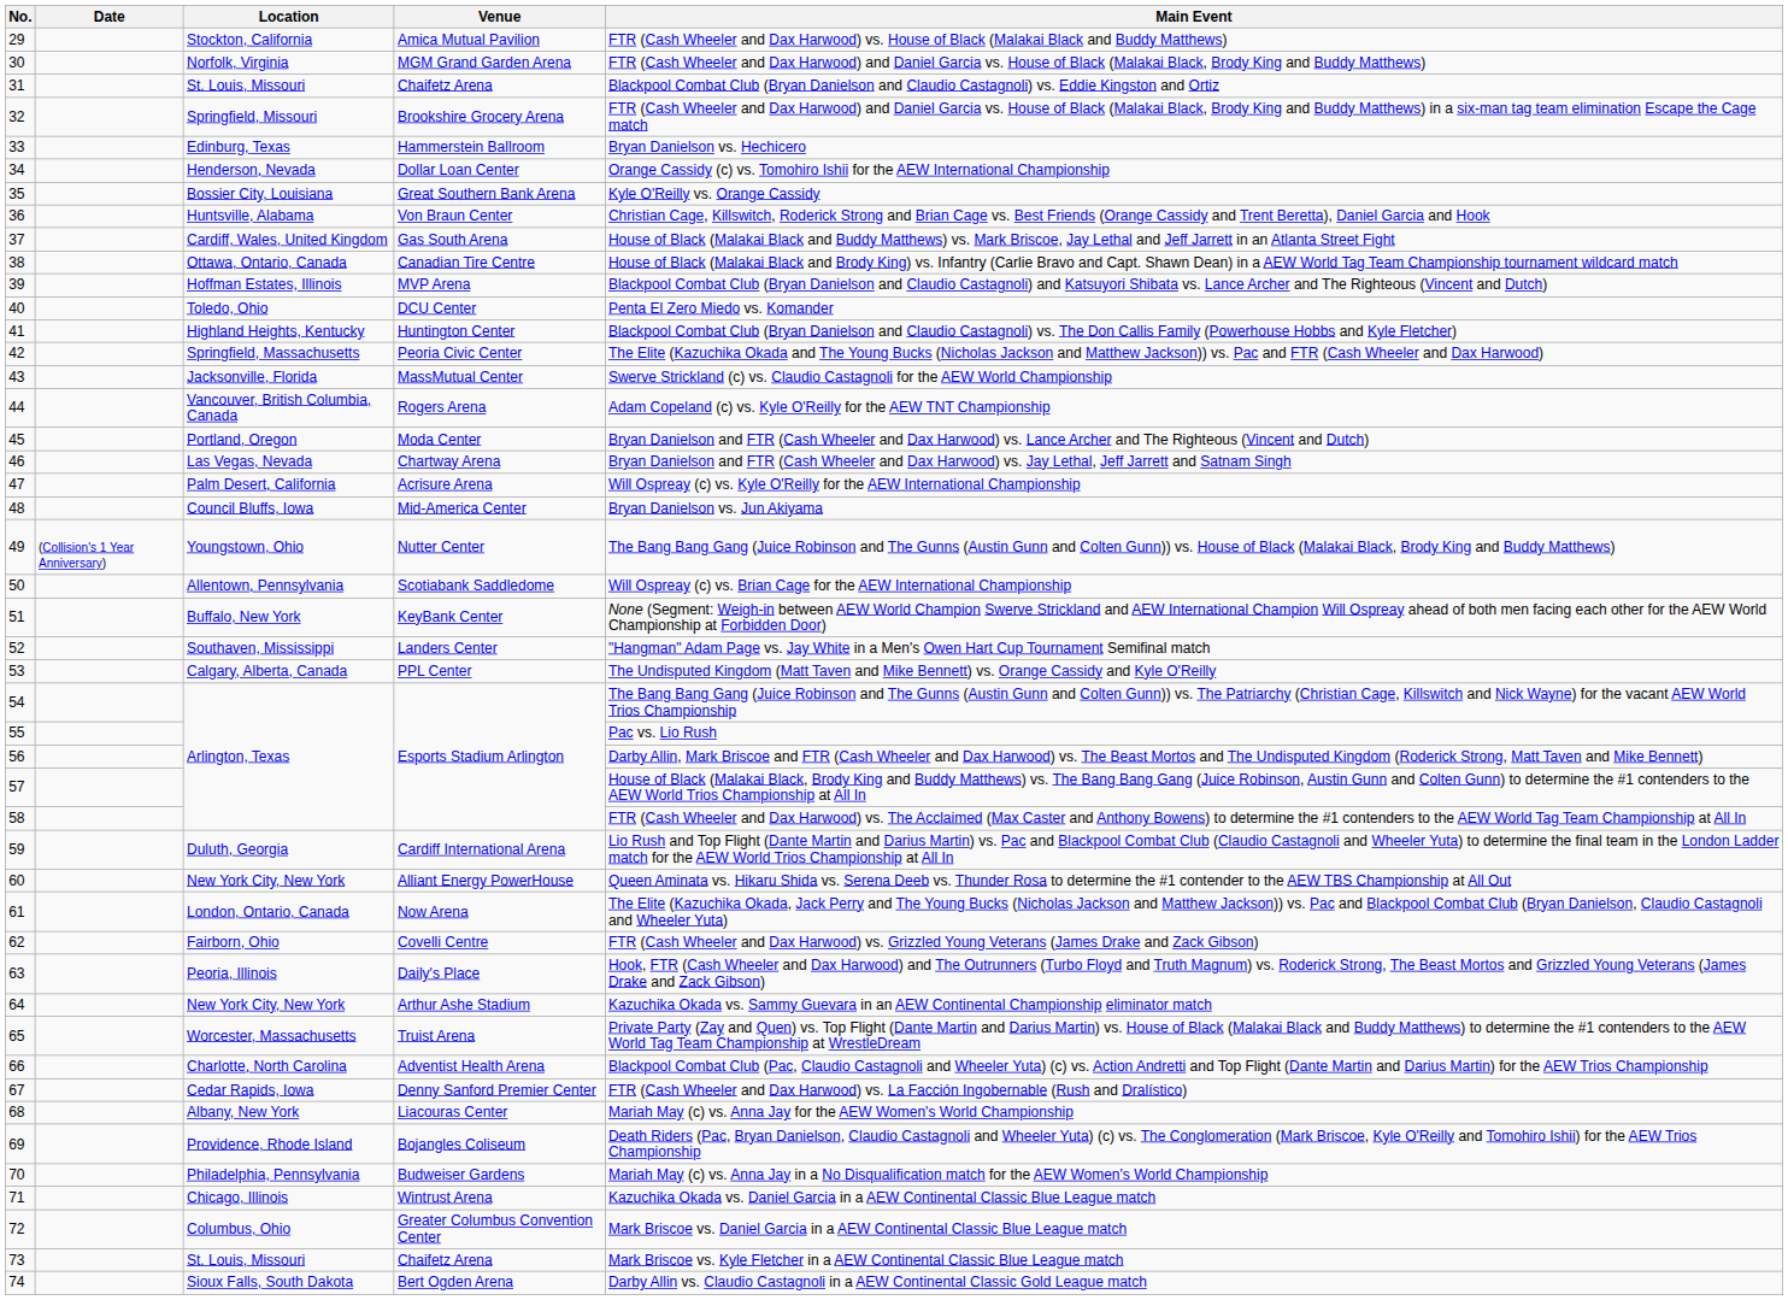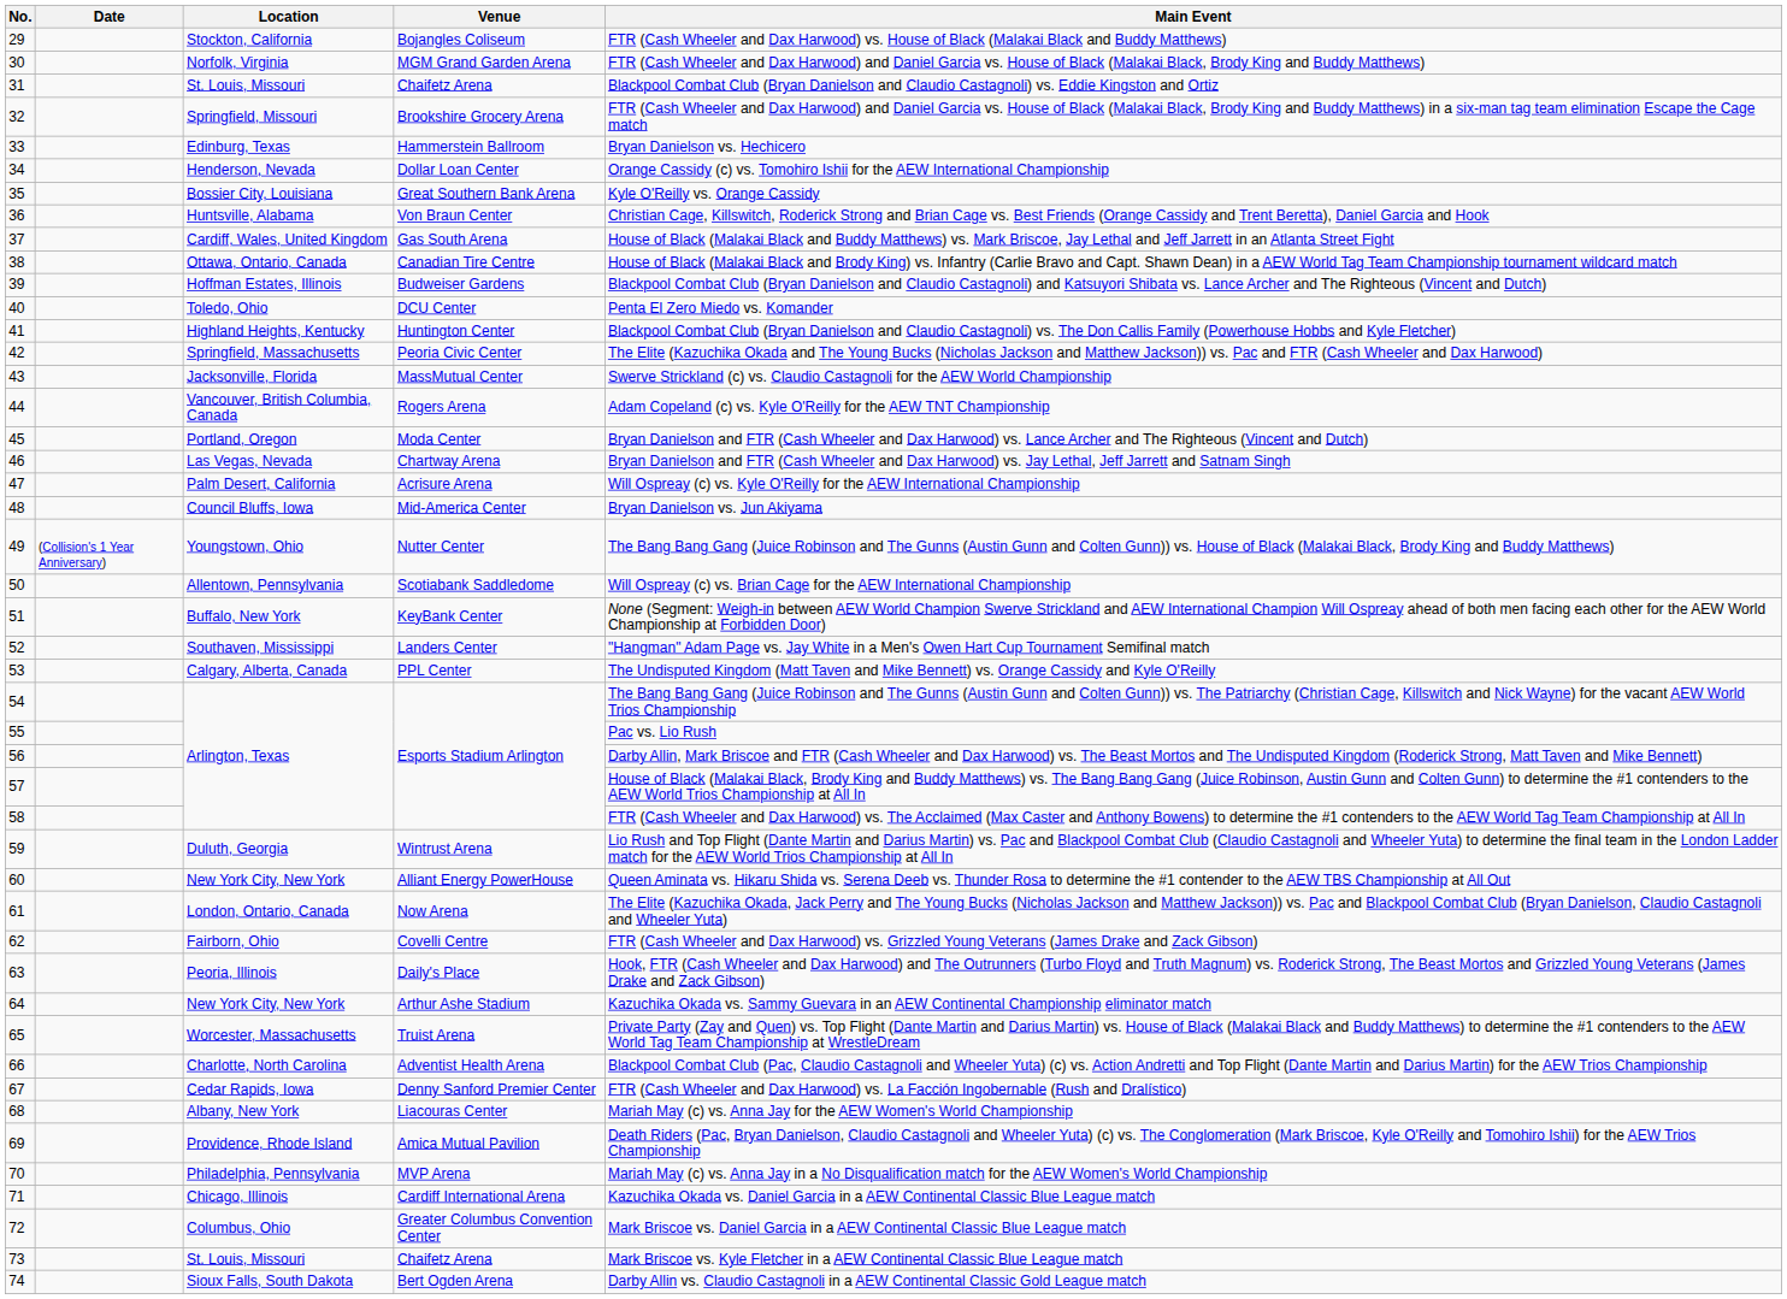 <table class="wikitable sortable">
 <tr>
 <th>No.</th>
 <th>Date</th>
 <th>Location</th>
 <th>Venue</th>
 <th>Main Event</th>
 </tr>
 <tr>
 <td>29</td>
 <td></td>
 <td><a href='#'>Stockton, California</a></td>
-<td><a href='#'>Amica Mutual Pavilion</a></td>
+<td><a href='#'>Bojangles Coliseum</a></td>
 <td><a href='#'>FTR</a> (<a href='#'>Cash Wheeler</a> and <a href='#'>Dax Harwood</a>) vs. <a href='#'>House of Black</a> (<a href='#'>Malakai Black</a> and <a href='#'>Buddy Matthews</a>)</td>
 </tr>
 <tr>
 <td>30</td>
 <td></td>
 <td><a href='#'>Norfolk, Virginia</a></td>
 <td><a href='#'>MGM Grand Garden Arena</a></td>
 <td><a href='#'>FTR</a> (<a href='#'>Cash Wheeler</a> and <a href='#'>Dax Harwood</a>) and <a href='#'>Daniel Garcia</a> vs. <a href='#'>House of Black</a> (<a href='#'>Malakai Black</a>, <a href='#'>Brody King</a> and <a href='#'>Buddy Matthews</a>)</td>
 </tr>
 <tr>
 <td>31</td>
 <td></td>
 <td><a href='#'>St. Louis, Missouri</a></td>
 <td><a href='#'>Chaifetz Arena</a></td>
 <td><a href='#'>Blackpool Combat Club</a> (<a href='#'>Bryan Danielson</a> and <a href='#'>Claudio Castagnoli</a>) vs. <a href='#'>Eddie Kingston</a> and <a href='#'>Ortiz</a></td>
 </tr>
 <tr>
 <td>32</td>
 <td></td>
 <td><a href='#'>Springfield, Missouri</a></td>
 <td><a href='#'>Brookshire Grocery Arena</a></td>
 <td><a href='#'>FTR</a> (<a href='#'>Cash Wheeler</a> and <a href='#'>Dax Harwood</a>) and <a href='#'>Daniel Garcia</a> vs. <a href='#'>House of Black</a> (<a href='#'>Malakai Black</a>, <a href='#'>Brody King</a> and <a href='#'>Buddy Matthews</a>) in a <a href='#'>six-man tag team elimination</a> <a href='#'>Escape the Cage match</a></td>
 </tr>
 <tr>
 <td>33</td>
 <td></td>
 <td><a href='#'>Edinburg, Texas</a></td>
 <td><a href='#'>Hammerstein Ballroom</a></td>
 <td><a href='#'>Bryan Danielson</a> vs. <a href='#'>Hechicero</a></td>
 </tr>
 <tr>
 <td>34</td>
 <td></td>
 <td><a href='#'>Henderson, Nevada</a></td>
 <td><a href='#'>Dollar Loan Center</a></td>
 <td><a href='#'>Orange Cassidy</a> (c) vs. <a href='#'>Tomohiro Ishii</a> for the <a href='#'>AEW International Championship</a></td>
 </tr>
 <tr>
 <td>35</td>
 <td></td>
 <td><a href='#'>Bossier City, Louisiana</a></td>
 <td><a href='#'>Great Southern Bank Arena</a></td>
 <td><a href='#'>Kyle O'Reilly</a> vs. <a href='#'>Orange Cassidy</a></td>
 </tr>
 <tr>
 <td>36</td>
 <td></td>
 <td><a href='#'>Huntsville, Alabama</a></td>
 <td><a href='#'>Von Braun Center</a></td>
 <td><a href='#'>Christian Cage</a>, <a href='#'>Killswitch</a>, <a href='#'>Roderick Strong</a> and <a href='#'>Brian Cage</a> vs. <a href='#'>Best Friends</a> (<a href='#'>Orange Cassidy</a> and <a href='#'>Trent Beretta</a>), <a href='#'>Daniel Garcia</a> and <a href='#'>Hook</a></td>
 </tr>
 <tr>
 <td>37</td>
 <td></td>
 <td><a href='#'>Cardiff, Wales, United Kingdom</a></td>
 <td><a href='#'>Gas South Arena</a></td>
 <td><a href='#'>House of Black</a> (<a href='#'>Malakai Black</a> and <a href='#'>Buddy Matthews</a>) vs. <a href='#'>Mark Briscoe</a>, <a href='#'>Jay Lethal</a> and <a href='#'>Jeff Jarrett</a> in an <a href='#'>Atlanta Street Fight</a></td>
 </tr>
 <tr>
 <td>38</td>
 <td></td>
 <td><a href='#'>Ottawa, Ontario, Canada</a></td>
 <td><a href='#'>Canadian Tire Centre</a></td>
 <td><a href='#'>House of Black</a> (<a href='#'>Malakai Black</a> and <a href='#'>Brody King</a>) vs. Infantry (Carlie Bravo and Capt. Shawn Dean) in a <a href='#'>AEW World Tag Team Championship tournament wildcard match</a></td>
 </tr>
 <tr>
 <td>39</td>
 <td></td>
 <td><a href='#'>Hoffman Estates, Illinois</a></td>
-<td><a href='#'>MVP Arena</a></td>
+<td><a href='#'>Budweiser Gardens</a></td>
 <td><a href='#'>Blackpool Combat Club</a> (<a href='#'>Bryan Danielson</a> and <a href='#'>Claudio Castagnoli</a>) and <a href='#'>Katsuyori Shibata</a> vs. <a href='#'>Lance Archer</a> and The Righteous (<a href='#'>Vincent</a> and <a href='#'>Dutch</a>)</td>
 </tr>
 <tr>
 <td>40</td>
 <td></td>
 <td><a href='#'>Toledo, Ohio</a></td>
 <td><a href='#'>DCU Center</a></td>
 <td><a href='#'>Penta El Zero Miedo</a> vs. <a href='#'>Komander</a></td>
 </tr>
 <tr>
 <td>41</td>
 <td></td>
 <td><a href='#'>Highland Heights, Kentucky</a></td>
 <td><a href='#'>Huntington Center</a></td>
 <td><a href='#'>Blackpool Combat Club</a> (<a href='#'>Bryan Danielson</a> and <a href='#'>Claudio Castagnoli</a>) vs. <a href='#'>The Don Callis Family</a> (<a href='#'>Powerhouse Hobbs</a> and <a href='#'>Kyle Fletcher</a>)</td>
 </tr>
 <tr>
 <td>42</td>
 <td></td>
 <td><a href='#'>Springfield, Massachusetts</a></td>
 <td><a href='#'>Peoria Civic Center</a></td>
 <td><a href='#'>The Elite</a> (<a href='#'>Kazuchika Okada</a> and <a href='#'>The Young Bucks</a> (<a href='#'>Nicholas Jackson</a> and <a href='#'>Matthew Jackson</a>)) vs. <a href='#'>Pac</a> and <a href='#'>FTR</a> (<a href='#'>Cash Wheeler</a> and <a href='#'>Dax Harwood</a>)</td>
 </tr>
 <tr>
 <td>43</td>
 <td></td>
 <td><a href='#'>Jacksonville, Florida</a></td>
 <td><a href='#'>MassMutual Center</a></td>
 <td><a href='#'>Swerve Strickland</a> (c) vs. <a href='#'>Claudio Castagnoli</a> for the <a href='#'>AEW World Championship</a></td>
 </tr>
 <tr>
 <td>44</td>
 <td></td>
 <td><a href='#'>Vancouver, British Columbia, Canada</a></td>
 <td><a href='#'>Rogers Arena</a></td>
 <td><a href='#'>Adam Copeland</a> (c) vs. <a href='#'>Kyle O'Reilly</a> for the <a href='#'>AEW TNT Championship</a></td>
 </tr>
 <tr>
 <td>45</td>
 <td></td>
 <td><a href='#'>Portland, Oregon</a></td>
 <td><a href='#'>Moda Center</a></td>
 <td><a href='#'>Bryan Danielson</a> and <a href='#'>FTR</a> (<a href='#'>Cash Wheeler</a> and <a href='#'>Dax Harwood</a>) vs. <a href='#'>Lance Archer</a> and The Righteous (<a href='#'>Vincent</a> and <a href='#'>Dutch</a>)</td>
 </tr>
 <tr>
 <td>46</td>
 <td></td>
 <td><a href='#'>Las Vegas, Nevada</a></td>
 <td><a href='#'>Chartway Arena</a></td>
 <td><a href='#'>Bryan Danielson</a> and <a href='#'>FTR</a> (<a href='#'>Cash Wheeler</a> and <a href='#'>Dax Harwood</a>) vs. <a href='#'>Jay Lethal</a>, <a href='#'>Jeff Jarrett</a> and <a href='#'>Satnam Singh</a></td>
 </tr>
 <tr>
 <td>47</td>
 <td></td>
 <td><a href='#'>Palm Desert, California</a></td>
 <td><a href='#'>Acrisure Arena</a></td>
 <td><a href='#'>Will Ospreay</a> (c) vs. <a href='#'>Kyle O'Reilly</a> for the <a href='#'>AEW International Championship</a></td>
 </tr>
 <tr>
 <td>48</td>
 <td></td>
 <td><a href='#'>Council Bluffs, Iowa</a></td>
 <td><a href='#'>Mid-America Center</a></td>
 <td><a href='#'>Bryan Danielson</a> vs. <a href='#'>Jun Akiyama</a></td>
 </tr>
 <tr>
 <td>49</td>
 <td><br><small>(<a href='#'>Collision's 1 Year Anniversary</a>)</small></td>
 <td><a href='#'>Youngstown, Ohio</a></td>
 <td><a href='#'>Nutter Center</a></td>
 <td><a href='#'>The Bang Bang Gang</a> (<a href='#'>Juice Robinson</a> and <a href='#'>The Gunns</a> (<a href='#'>Austin Gunn</a> and <a href='#'>Colten Gunn</a>)) vs. <a href='#'>House of Black</a> (<a href='#'>Malakai Black</a>, <a href='#'>Brody King</a> and <a href='#'>Buddy Matthews</a>)</td>
 </tr>
 <tr>
 <td>50</td>
 <td></td>
 <td><a href='#'>Allentown, Pennsylvania</a></td>
 <td><a href='#'>Scotiabank Saddledome</a></td>
 <td><a href='#'>Will Ospreay</a> (c) vs. <a href='#'>Brian Cage</a> for the <a href='#'>AEW International Championship</a></td>
 </tr>
 <tr>
 <td>51</td>
 <td></td>
 <td><a href='#'>Buffalo, New York</a></td>
 <td><a href='#'>KeyBank Center</a></td>
 <td><em>None</em> (Segment: <a href='#'>Weigh-in</a> between <a href='#'>AEW World Champion</a> <a href='#'>Swerve Strickland</a> and <a href='#'>AEW International Champion</a> <a href='#'>Will Ospreay</a> ahead of both men facing each other for the AEW World Championship at <a href='#'>Forbidden Door</a>)</td>
 </tr>
 <tr>
 <td>52</td>
 <td></td>
 <td><a href='#'>Southaven, Mississippi</a></td>
 <td><a href='#'>Landers Center</a></td>
 <td><a href='#'>"Hangman" Adam Page</a> vs. <a href='#'>Jay White</a> in a Men's <a href='#'>Owen Hart Cup Tournament</a> Semifinal match</td>
 </tr>
 <tr>
 <td>53</td>
 <td></td>
 <td><a href='#'>Calgary, Alberta, Canada</a></td>
 <td><a href='#'>PPL Center</a></td>
 <td><a href='#'>The Undisputed Kingdom</a> (<a href='#'>Matt Taven</a> and <a href='#'>Mike Bennett</a>) vs. <a href='#'>Orange Cassidy</a> and <a href='#'>Kyle O'Reilly</a></td>
 </tr>
 <tr>
 <td>54</td>
 <td></td>
 <td rowspan="5"><a href='#'>Arlington, Texas</a></td>
 <td rowspan="5"><a href='#'>Esports Stadium Arlington</a></td>
 <td><a href='#'>The Bang Bang Gang</a> (<a href='#'>Juice Robinson</a> and <a href='#'>The Gunns</a> (<a href='#'>Austin Gunn</a> and <a href='#'>Colten Gunn</a>)) vs. <a href='#'>The Patriarchy</a> (<a href='#'>Christian Cage</a>, <a href='#'>Killswitch</a> and <a href='#'>Nick Wayne</a>) for the vacant <a href='#'>AEW World Trios Championship</a></td>
 </tr>
 <tr>
 <td>55</td>
 <td></td>
 <td><a href='#'>Pac</a> vs. <a href='#'>Lio Rush</a></td>
 </tr>
 <tr>
 <td>56</td>
 <td></td>
 <td><a href='#'>Darby Allin</a>, <a href='#'>Mark Briscoe</a> and <a href='#'>FTR</a> (<a href='#'>Cash Wheeler</a> and <a href='#'>Dax Harwood</a>) vs. <a href='#'>The Beast Mortos</a> and <a href='#'>The Undisputed Kingdom</a> (<a href='#'>Roderick Strong</a>, <a href='#'>Matt Taven</a> and <a href='#'>Mike Bennett</a>)</td>
 </tr>
 <tr>
 <td>57</td>
 <td></td>
 <td><a href='#'>House of Black</a> (<a href='#'>Malakai Black</a>, <a href='#'>Brody King</a> and <a href='#'>Buddy Matthews</a>) vs. <a href='#'>The Bang Bang Gang</a> (<a href='#'>Juice Robinson</a>, <a href='#'>Austin Gunn</a> and <a href='#'>Colten Gunn</a>) to determine the #1 contenders to the <a href='#'>AEW World Trios Championship</a> at <a href='#'>All In</a></td>
 </tr>
 <tr>
 <td>58</td>
 <td></td>
 <td><a href='#'>FTR</a> (<a href='#'>Cash Wheeler</a> and <a href='#'>Dax Harwood</a>) vs. <a href='#'>The Acclaimed</a> (<a href='#'>Max Caster</a> and <a href='#'>Anthony Bowens</a>) to determine the #1 contenders to the <a href='#'>AEW World Tag Team Championship</a> at <a href='#'>All In</a></td>
 </tr>
 <tr>
 <td>59</td>
 <td></td>
 <td><a href='#'>Duluth, Georgia</a></td>
-<td><a href='#'>Cardiff International Arena</a></td>
+<td><a href='#'>Wintrust Arena</a></td>
 <td><a href='#'>Lio Rush</a> and Top Flight (<a href='#'>Dante Martin</a> and <a href='#'>Darius Martin</a>) vs. <a href='#'>Pac</a> and <a href='#'>Blackpool Combat Club</a> (<a href='#'>Claudio Castagnoli</a> and <a href='#'>Wheeler Yuta</a>) to determine the final team in the <a href='#'>London Ladder match</a> for the <a href='#'>AEW World Trios Championship</a> at <a href='#'>All In</a></td>
 </tr>
 <tr>
 <td>60</td>
 <td></td>
 <td><a href='#'>New York City, New York</a></td>
 <td><a href='#'>Alliant Energy PowerHouse</a></td>
 <td><a href='#'>Queen Aminata</a> vs. <a href='#'>Hikaru Shida</a> vs. <a href='#'>Serena Deeb</a> vs. <a href='#'>Thunder Rosa</a> to determine the #1 contender to the <a href='#'>AEW TBS Championship</a> at <a href='#'>All Out</a></td>
 </tr>
 <tr>
 <td>61</td>
 <td></td>
 <td><a href='#'>London, Ontario, Canada</a></td>
 <td><a href='#'>Now Arena</a></td>
 <td><a href='#'>The Elite</a> (<a href='#'>Kazuchika Okada</a>, <a href='#'>Jack Perry</a> and <a href='#'>The Young Bucks</a> (<a href='#'>Nicholas Jackson</a> and <a href='#'>Matthew Jackson</a>)) vs. <a href='#'>Pac</a> and <a href='#'>Blackpool Combat Club</a> (<a href='#'>Bryan Danielson</a>, <a href='#'>Claudio Castagnoli</a> and <a href='#'>Wheeler Yuta</a>)</td>
 </tr>
 <tr>
 <td>62</td>
 <td></td>
 <td><a href='#'>Fairborn, Ohio</a></td>
 <td><a href='#'>Covelli Centre</a></td>
 <td><a href='#'>FTR</a> (<a href='#'>Cash Wheeler</a> and <a href='#'>Dax Harwood</a>) vs. <a href='#'>Grizzled Young Veterans</a> (<a href='#'>James Drake</a> and <a href='#'>Zack Gibson</a>)</td>
 </tr>
 <tr>
 <td>63</td>
 <td></td>
 <td><a href='#'>Peoria, Illinois</a></td>
 <td><a href='#'>Daily's Place</a></td>
 <td><a href='#'>Hook</a>, <a href='#'>FTR</a> (<a href='#'>Cash Wheeler</a> and <a href='#'>Dax Harwood</a>) and <a href='#'>The Outrunners</a> (<a href='#'>Turbo Floyd</a> and <a href='#'>Truth Magnum</a>) vs. <a href='#'>Roderick Strong</a>, <a href='#'>The Beast Mortos</a> and <a href='#'>Grizzled Young Veterans</a> (<a href='#'>James Drake</a> and <a href='#'>Zack Gibson</a>)</td>
 </tr>
 <tr>
 <td>64</td>
 <td><br></td>
 <td><a href='#'>New York City, New York</a></td>
 <td><a href='#'>Arthur Ashe Stadium</a></td>
 <td><a href='#'>Kazuchika Okada</a> vs. <a href='#'>Sammy Guevara</a> in an <a href='#'>AEW Continental Championship</a> <a href='#'>eliminator match</a></td>
 </tr>
 <tr>
 <td>65</td>
 <td></td>
 <td><a href='#'>Worcester, Massachusetts</a></td>
 <td><a href='#'>Truist Arena</a></td>
 <td><a href='#'>Private Party</a> (<a href='#'>Zay</a> and <a href='#'>Quen</a>) vs. Top Flight (<a href='#'>Dante Martin</a> and <a href='#'>Darius Martin</a>) vs. <a href='#'>House of Black</a> (<a href='#'>Malakai Black</a> and <a href='#'>Buddy Matthews</a>) to determine the #1 contenders to the <a href='#'>AEW World Tag Team Championship</a> at <a href='#'>WrestleDream</a></td>
 </tr>
 <tr>
 <td>66</td>
 <td></td>
 <td><a href='#'>Charlotte, North Carolina</a></td>
 <td><a href='#'>Adventist Health Arena</a></td>
 <td><a href='#'>Blackpool Combat Club</a> (<a href='#'>Pac</a>, <a href='#'>Claudio Castagnoli</a> and <a href='#'>Wheeler Yuta</a>) (c) vs. <a href='#'>Action Andretti</a> and Top Flight (<a href='#'>Dante Martin</a> and <a href='#'>Darius Martin</a>) for the <a href='#'>AEW Trios Championship</a></td>
 </tr>
 <tr>
 <td>67</td>
 <td></td>
 <td><a href='#'>Cedar Rapids, Iowa</a></td>
 <td><a href='#'>Denny Sanford Premier Center</a></td>
 <td><a href='#'>FTR</a> (<a href='#'>Cash Wheeler</a> and <a href='#'>Dax Harwood</a>) vs. <a href='#'>La Facción Ingobernable</a> (<a href='#'>Rush</a> and <a href='#'>Dralístico</a>)</td>
 </tr>
 <tr>
 <td>68</td>
 <td></td>
 <td><a href='#'>Albany, New York</a></td>
 <td><a href='#'>Liacouras Center</a></td>
 <td><a href='#'>Mariah May</a> (c) vs. <a href='#'>Anna Jay</a> for the <a href='#'>AEW Women's World Championship</a></td>
 </tr>
 <tr>
 <td>69</td>
 <td></td>
 <td><a href='#'>Providence, Rhode Island</a></td>
-<td><a href='#'>Bojangles Coliseum</a></td>
+<td><a href='#'>Amica Mutual Pavilion</a></td>
 <td><a href='#'>Death Riders</a> (<a href='#'>Pac</a>, <a href='#'>Bryan Danielson</a>, <a href='#'>Claudio Castagnoli</a> and <a href='#'>Wheeler Yuta</a>) (c) vs. <a href='#'>The Conglomeration</a> (<a href='#'>Mark Briscoe</a>, <a href='#'>Kyle O'Reilly</a> and <a href='#'>Tomohiro Ishii</a>) for the <a href='#'>AEW Trios Championship</a></td>
 </tr>
 <tr>
 <td>70</td>
 <td></td>
 <td><a href='#'>Philadelphia, Pennsylvania</a></td>
-<td><a href='#'>Budweiser Gardens</a></td>
+<td><a href='#'>MVP Arena</a></td>
 <td><a href='#'>Mariah May</a> (c) vs. <a href='#'>Anna Jay</a> in a <a href='#'>No Disqualification match</a> for the <a href='#'>AEW Women's World Championship</a></td>
 </tr>
 <tr>
 <td>71</td>
 <td></td>
 <td><a href='#'>Chicago, Illinois</a></td>
-<td><a href='#'>Wintrust Arena</a></td>
+<td><a href='#'>Cardiff International Arena</a></td>
 <td><a href='#'>Kazuchika Okada</a> vs. <a href='#'>Daniel Garcia</a> in a <a href='#'>AEW Continental Classic Blue League match</a></td>
 </tr>
 <tr>
 <td>72</td>
 <td></td>
 <td><a href='#'>Columbus, Ohio</a></td>
 <td><a href='#'>Greater Columbus Convention Center</a></td>
 <td><a href='#'>Mark Briscoe</a> vs. <a href='#'>Daniel Garcia</a> in a <a href='#'>AEW Continental Classic Blue League match</a></td>
 </tr>
 <tr>
 <td>73</td>
 <td><br></td>
 <td><a href='#'>St. Louis, Missouri</a></td>
 <td><a href='#'>Chaifetz Arena</a></td>
 <td><a href='#'>Mark Briscoe</a> vs. <a href='#'>Kyle Fletcher</a> in a <a href='#'>AEW Continental Classic Blue League match</a></td>
 </tr>
 <tr>
 <td>74</td>
 <td><br></td>
 <td><a href='#'>Sioux Falls, South Dakota</a></td>
 <td><a href='#'>Bert Ogden Arena</a></td>
 <td><a href='#'>Darby Allin</a> vs. <a href='#'>Claudio Castagnoli</a> in a <a href='#'>AEW Continental Classic Gold League match</a></td>
 </tr>
 </table>
